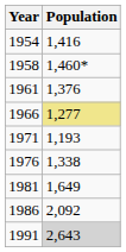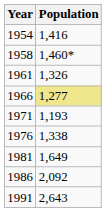 <table class="wikitable">
 <tr>
 <th>Year</th>
 <th>Population</th>
 </tr>
 <tr>
 <td>1954</td>
 <td>1,416</td>
 </tr>
 <tr>
 <td>1958</td>
 <td>1,460*</td>
 </tr>
 <tr>
 <td>1961</td>
-<td>1,376</td>
+<td>1,326</td>
 </tr>
 <tr>
 <td>1966</td>
 <td style="background: khaki;">1,277</td>
 </tr>
 <tr>
 <td>1971</td>
 <td>1,193</td>
 </tr>
 <tr>
 <td>1976</td>
 <td>1,338</td>
 </tr>
 <tr>
 <td>1981</td>
 <td>1,649</td>
 </tr>
 <tr>
 <td>1986</td>
 <td>2,092</td>
 </tr>
 <tr>
 <td>1991</td>
-<td style="background: lightgrey;">2,643</td>
+<td>2,643</td>
 </tr>
 </table>
